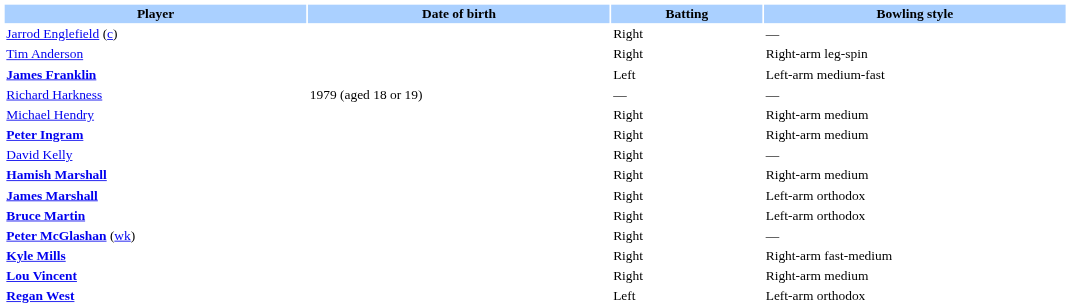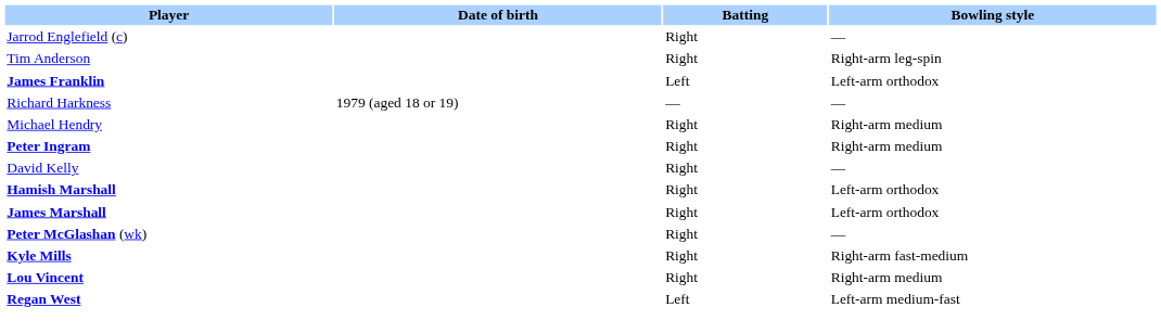 <table class="sortable" style="width:80%;" border="0" cellspacing="2" cellpadding="2">
 <tr style="background:#aad0ff;">
 <th width=20%>Player</th>
 <th width=20%>Date of birth</th>
 <th width=10%>Batting</th>
 <th width=20%>Bowling style</th>
 </tr>
 <tr>
 <td><a href='#'>Jarrod Englefield</a> (<a href='#'>c</a>)</td>
 <td></td>
 <td>Right</td>
 <td>—</td>
 </tr>
 <tr>
 <td><a href='#'>Tim Anderson</a></td>
 <td></td>
 <td>Right</td>
 <td>Right-arm leg-spin</td>
 </tr>
 <tr>
 <td><strong><a href='#'>James Franklin</a></strong></td>
 <td></td>
 <td>Left</td>
-<td>Left-arm medium-fast</td>
+<td>Left-arm orthodox</td>
 </tr>
 <tr>
 <td><a href='#'>Richard Harkness</a></td>
 <td>1979 (aged 18 or 19)</td>
 <td>—</td>
 <td>—</td>
 </tr>
 <tr>
 <td><a href='#'>Michael Hendry</a></td>
 <td></td>
 <td>Right</td>
 <td>Right-arm medium</td>
 </tr>
 <tr>
 <td><strong><a href='#'>Peter Ingram</a></strong></td>
 <td></td>
 <td>Right</td>
 <td>Right-arm medium</td>
 </tr>
 <tr>
 <td><a href='#'>David Kelly</a></td>
 <td></td>
 <td>Right</td>
 <td>—</td>
 </tr>
 <tr>
 <td><strong><a href='#'>Hamish Marshall</a></strong></td>
 <td></td>
 <td>Right</td>
-<td>Right-arm medium</td>
+<td>Left-arm orthodox</td>
 </tr>
 <tr>
 <td><strong><a href='#'>James Marshall</a></strong></td>
-<td></td>
-<td>Right</td>
-<td>Left-arm orthodox</td>
-</tr>
-<tr>
-<td><strong><a href='#'>Bruce Martin</a></strong></td>
 <td></td>
 <td>Right</td>
 <td>Left-arm orthodox</td>
 </tr>
 <tr>
 <td><strong><a href='#'>Peter McGlashan</a></strong> (<a href='#'>wk</a>)</td>
 <td></td>
 <td>Right</td>
 <td>—</td>
 </tr>
 <tr>
 <td><strong><a href='#'>Kyle Mills</a></strong></td>
 <td></td>
 <td>Right</td>
 <td>Right-arm fast-medium</td>
 </tr>
 <tr>
 <td><strong><a href='#'>Lou Vincent</a></strong></td>
 <td></td>
 <td>Right</td>
 <td>Right-arm medium</td>
 </tr>
 <tr>
 <td><strong><a href='#'>Regan West</a></strong></td>
 <td></td>
 <td>Left</td>
-<td>Left-arm orthodox</td>
+<td>Left-arm medium-fast</td>
 </tr>
 </table>
